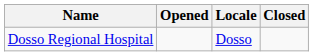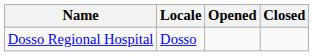 <table class="wikitable">
 <tr>
 <th>Name</th>
+<th>Locale</th>
 <th>Opened</th>
-<th>Locale</th>
 <th>Closed</th>
 </tr>
 <tr>
 <td><a href='#'>Dosso Regional Hospital</a></td>
+<td><a href='#'>Dosso</a></td>
 <td></td>
-<td><a href='#'>Dosso</a></td>
 <td></td>
 </tr>
 </table>
